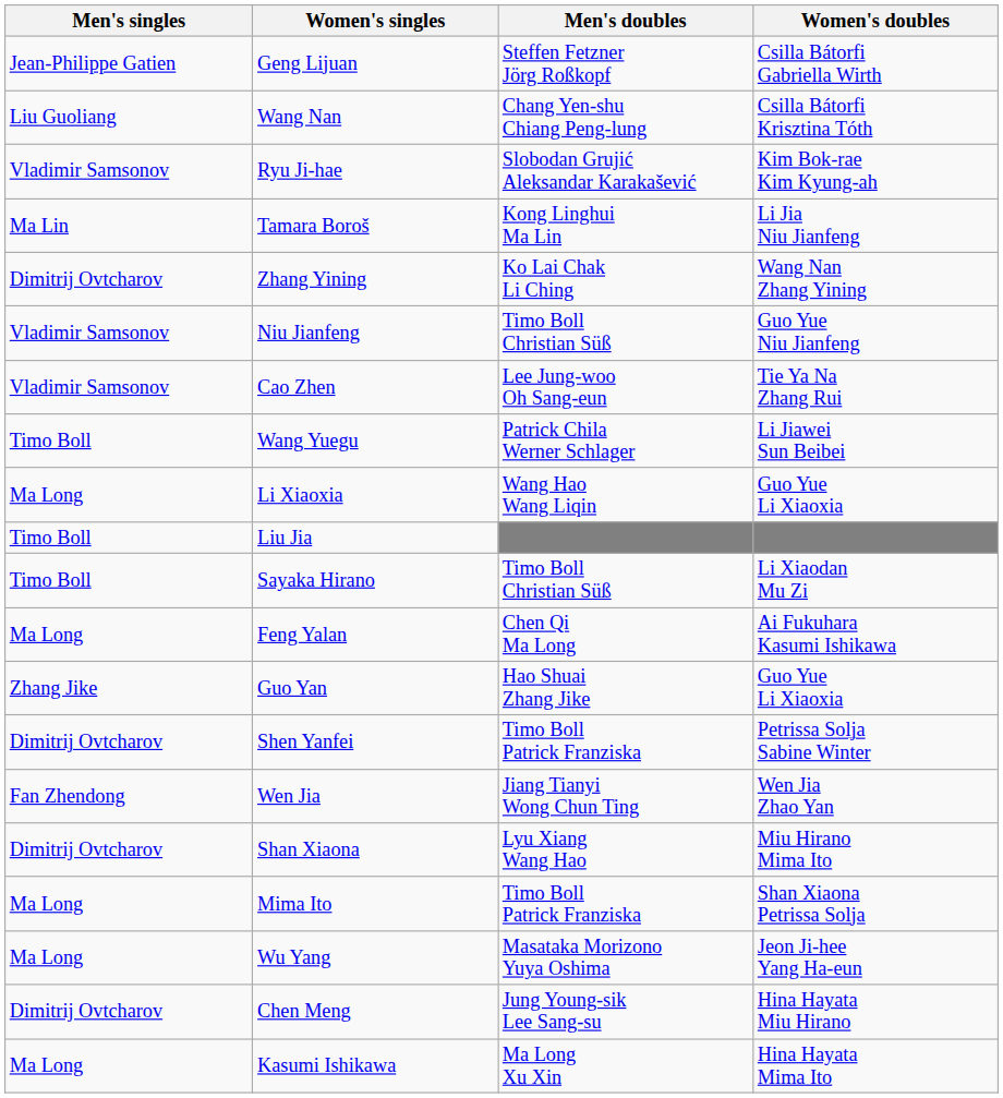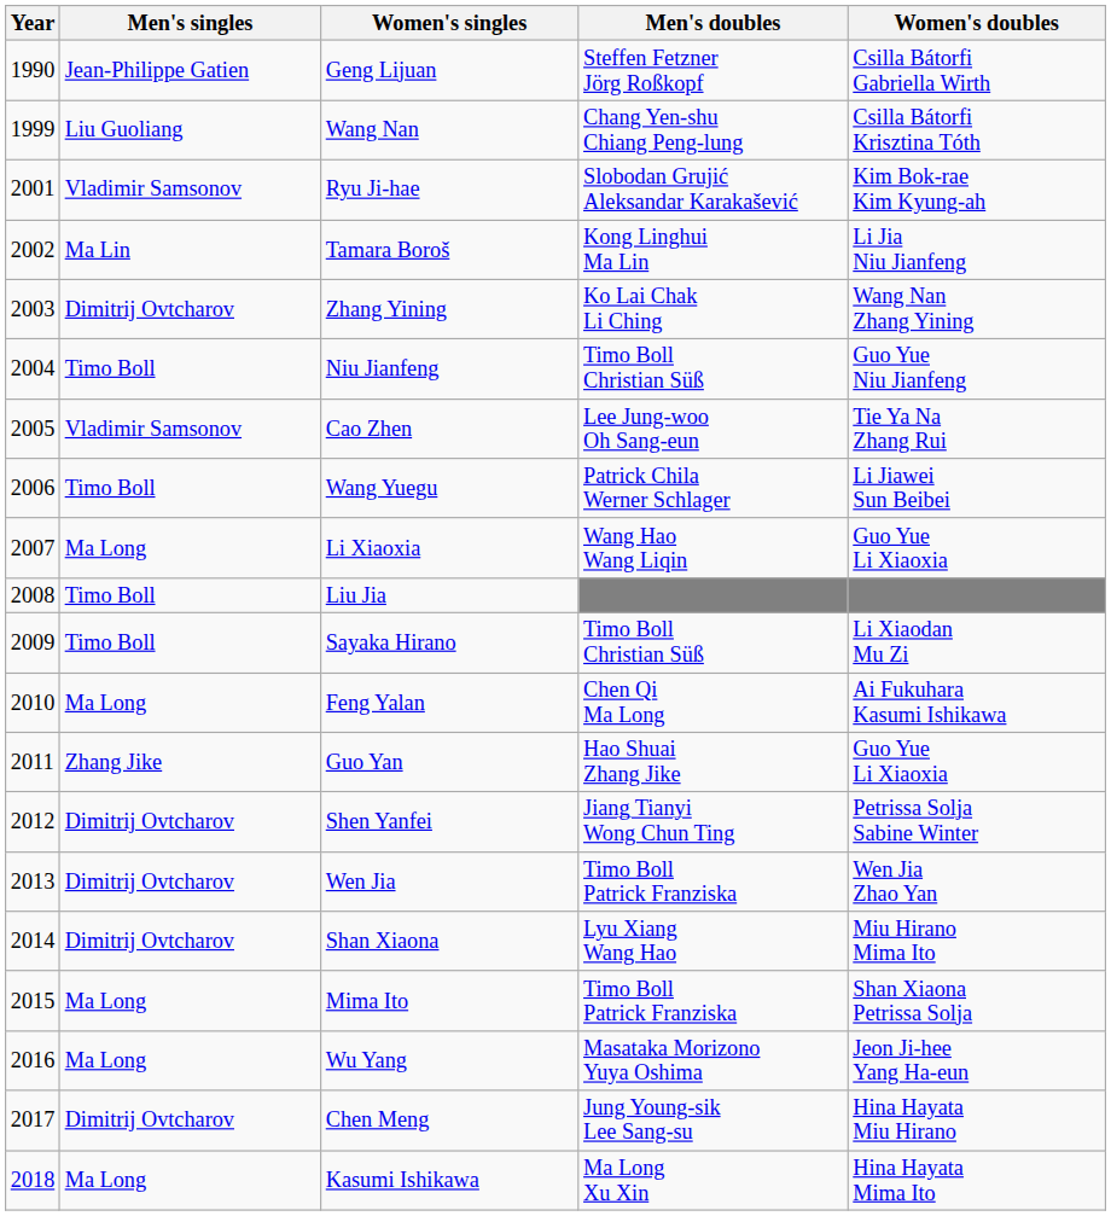 <table class="wikitable" style="text-align: left; width: 800px;">
 <tr>
+<th width="20">Year</th>
 <th width="320">Men's singles</th>
 <th width="320">Women's singles</th>
 <th width="320">Men's doubles</th>
 <th width="320">Women's doubles</th>
 </tr>
 <tr>
+<td>1990</td>
 <td> <a href='#'>Jean-Philippe Gatien</a></td>
 <td> <a href='#'>Geng Lijuan</a></td>
 <td> <a href='#'>Steffen Fetzner</a><br> <a href='#'>Jörg Roßkopf</a></td>
 <td> <a href='#'>Csilla Bátorfi</a><br> <a href='#'>Gabriella Wirth</a></td>
 </tr>
 <tr>
+<td>1999</td>
 <td> <a href='#'>Liu Guoliang</a></td>
 <td> <a href='#'>Wang Nan</a></td>
 <td> <a href='#'>Chang Yen-shu</a><br> <a href='#'>Chiang Peng-lung</a></td>
 <td> <a href='#'>Csilla Bátorfi</a><br> <a href='#'>Krisztina Tóth</a></td>
 </tr>
 <tr>
+<td>2001</td>
 <td> <a href='#'>Vladimir Samsonov</a></td>
 <td> <a href='#'>Ryu Ji-hae</a></td>
 <td> <a href='#'>Slobodan Grujić</a><br> <a href='#'>Aleksandar Karakašević</a></td>
 <td> <a href='#'>Kim Bok-rae</a><br> <a href='#'>Kim Kyung-ah</a></td>
 </tr>
 <tr>
+<td>2002</td>
 <td> <a href='#'>Ma Lin</a></td>
 <td> <a href='#'>Tamara Boroš</a></td>
 <td> <a href='#'>Kong Linghui</a><br> <a href='#'>Ma Lin</a></td>
 <td> <a href='#'>Li Jia</a><br> <a href='#'>Niu Jianfeng</a></td>
 </tr>
 <tr>
+<td>2003</td>
 <td> <a href='#'>Dimitrij Ovtcharov</a></td>
 <td> <a href='#'>Zhang Yining</a></td>
 <td> <a href='#'>Ko Lai Chak</a><br> <a href='#'>Li Ching</a></td>
 <td> <a href='#'>Wang Nan</a><br> <a href='#'>Zhang Yining</a></td>
 </tr>
 <tr>
-<td> <a href='#'>Vladimir Samsonov</a></td>
+<td>2004</td>
+<td> <a href='#'>Timo Boll</a></td>
 <td> <a href='#'>Niu Jianfeng</a></td>
 <td> <a href='#'>Timo Boll</a><br> <a href='#'>Christian Süß</a></td>
 <td> <a href='#'>Guo Yue</a><br> <a href='#'>Niu Jianfeng</a></td>
 </tr>
 <tr>
+<td>2005</td>
 <td> <a href='#'>Vladimir Samsonov</a></td>
 <td> <a href='#'>Cao Zhen</a></td>
 <td> <a href='#'>Lee Jung-woo</a><br> <a href='#'>Oh Sang-eun</a></td>
 <td> <a href='#'>Tie Ya Na</a><br> <a href='#'>Zhang Rui</a></td>
 </tr>
 <tr>
+<td>2006</td>
 <td> <a href='#'>Timo Boll</a></td>
 <td> <a href='#'>Wang Yuegu</a></td>
 <td> <a href='#'>Patrick Chila</a><br> <a href='#'>Werner Schlager</a></td>
 <td> <a href='#'>Li Jiawei</a><br> <a href='#'>Sun Beibei</a></td>
 </tr>
 <tr>
+<td>2007</td>
 <td> <a href='#'>Ma Long</a></td>
 <td> <a href='#'>Li Xiaoxia</a></td>
 <td> <a href='#'>Wang Hao</a><br> <a href='#'>Wang Liqin</a></td>
 <td> <a href='#'>Guo Yue</a><br> <a href='#'>Li Xiaoxia</a></td>
 </tr>
 <tr>
+<td>2008</td>
 <td> <a href='#'>Timo Boll</a></td>
 <td> <a href='#'>Liu Jia</a></td>
 <td bgcolor=gray></td>
 <td bgcolor=gray></td>
 </tr>
 <tr>
+<td>2009</td>
 <td> <a href='#'>Timo Boll</a></td>
 <td> <a href='#'>Sayaka Hirano</a></td>
 <td> <a href='#'>Timo Boll</a><br> <a href='#'>Christian Süß</a></td>
 <td> <a href='#'>Li Xiaodan</a><br> <a href='#'>Mu Zi</a></td>
 </tr>
 <tr>
+<td>2010</td>
 <td> <a href='#'>Ma Long</a></td>
 <td> <a href='#'>Feng Yalan</a></td>
 <td> <a href='#'>Chen Qi</a><br> <a href='#'>Ma Long</a></td>
 <td> <a href='#'>Ai Fukuhara</a><br> <a href='#'>Kasumi Ishikawa</a></td>
 </tr>
 <tr>
+<td>2011</td>
 <td> <a href='#'>Zhang Jike</a></td>
 <td> <a href='#'>Guo Yan</a></td>
 <td> <a href='#'>Hao Shuai</a><br> <a href='#'>Zhang Jike</a></td>
 <td> <a href='#'>Guo Yue</a><br> <a href='#'>Li Xiaoxia</a></td>
 </tr>
 <tr>
+<td>2012</td>
 <td> <a href='#'>Dimitrij Ovtcharov</a></td>
 <td> <a href='#'>Shen Yanfei</a></td>
-<td> <a href='#'>Timo Boll</a><br> <a href='#'>Patrick Franziska</a></td>
+<td> <a href='#'>Jiang Tianyi</a><br> <a href='#'>Wong Chun Ting</a></td>
 <td> <a href='#'>Petrissa Solja</a><br> <a href='#'>Sabine Winter</a></td>
 </tr>
 <tr>
-<td> <a href='#'>Fan Zhendong</a></td>
+<td>2013</td>
+<td> <a href='#'>Dimitrij Ovtcharov</a></td>
 <td> <a href='#'>Wen Jia</a></td>
-<td> <a href='#'>Jiang Tianyi</a><br> <a href='#'>Wong Chun Ting</a></td>
+<td> <a href='#'>Timo Boll</a><br> <a href='#'>Patrick Franziska</a></td>
 <td> <a href='#'>Wen Jia</a><br> <a href='#'>Zhao Yan</a></td>
 </tr>
 <tr>
+<td>2014</td>
 <td> <a href='#'>Dimitrij Ovtcharov</a></td>
 <td> <a href='#'>Shan Xiaona</a></td>
 <td> <a href='#'>Lyu Xiang</a><br> <a href='#'>Wang Hao</a></td>
 <td> <a href='#'>Miu Hirano</a><br> <a href='#'>Mima Ito</a></td>
 </tr>
 <tr>
+<td>2015</td>
 <td> <a href='#'>Ma Long</a></td>
 <td> <a href='#'>Mima Ito</a></td>
 <td> <a href='#'>Timo Boll</a><br> <a href='#'>Patrick Franziska</a></td>
 <td> <a href='#'>Shan Xiaona</a><br> <a href='#'>Petrissa Solja</a></td>
 </tr>
 <tr>
+<td>2016</td>
 <td> <a href='#'>Ma Long</a></td>
 <td> <a href='#'>Wu Yang</a></td>
 <td> <a href='#'>Masataka Morizono</a><br> <a href='#'>Yuya Oshima</a></td>
 <td> <a href='#'>Jeon Ji-hee</a><br> <a href='#'>Yang Ha-eun</a></td>
 </tr>
 <tr>
+<td>2017</td>
 <td> <a href='#'>Dimitrij Ovtcharov</a></td>
 <td> <a href='#'>Chen Meng</a></td>
 <td> <a href='#'>Jung Young-sik</a><br> <a href='#'>Lee Sang-su</a></td>
 <td> <a href='#'>Hina Hayata</a><br> <a href='#'>Miu Hirano</a></td>
 </tr>
 <tr>
+<td><a href='#'>2018</a></td>
 <td> <a href='#'>Ma Long</a></td>
 <td> <a href='#'>Kasumi Ishikawa</a></td>
 <td> <a href='#'>Ma Long</a><br> <a href='#'>Xu Xin</a></td>
 <td> <a href='#'>Hina Hayata</a><br> <a href='#'>Mima Ito</a></td>
 </tr>
 </table>
